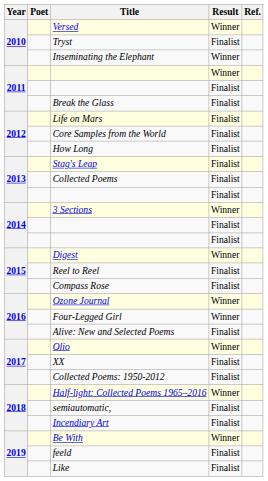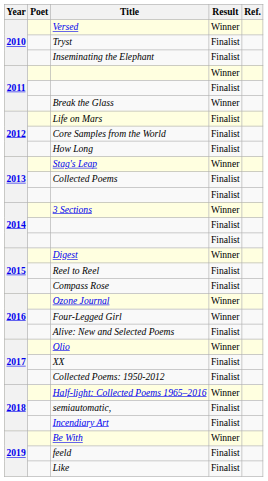 <table class="wikitable sortable mw-collapsible">
 <tr>
 <th>Year</th>
 <th>Poet</th>
 <th>Title</th>
 <th>Result</th>
 <th>Ref.</th>
 </tr>
 <tr style=background-color:lightyellow;>
 <th rowspan="3"><a href='#'>2010</a></th>
 <td></td>
 <td><em><a href='#'>Versed</a></em></td>
 <td>Winner</td>
 <td></td>
 </tr>
 <tr>
 <td></td>
 <td><em>Tryst</em></td>
 <td>Finalist</td>
 <td></td>
 </tr>
 <tr>
 <td></td>
 <td><em>Inseminating the Elephant</em></td>
-<td>Winner</td>
+<td>Finalist</td>
 <td></td>
 </tr>
 <tr style=background-color:lightyellow;>
 <th rowspan="3"><a href='#'>2011</a></th>
 <td></td>
 <td><em></em></td>
 <td>Winner</td>
 <td></td>
 </tr>
 <tr>
 <td></td>
 <td><em></em></td>
 <td>Finalist</td>
 <td></td>
 </tr>
 <tr>
 <td></td>
 <td><em>Break the Glass</em></td>
-<td>Finalist</td>
+<td>Winner</td>
 <td></td>
 </tr>
 <tr style=background-color:lightyellow;>
 <th rowspan="3"><a href='#'>2012</a></th>
 <td></td>
 <td><em>Life on Mars</em></td>
 <td>Finalist</td>
 <td></td>
 </tr>
 <tr>
 <td></td>
 <td><em>Core Samples from the World</em></td>
 <td>Finalist</td>
 <td></td>
 </tr>
 <tr>
 <td></td>
 <td><em>How Long</em></td>
 <td>Finalist</td>
 <td></td>
 </tr>
 <tr style=background-color:lightyellow;>
 <th rowspan="3"><a href='#'>2013</a></th>
 <td></td>
 <td><em><a href='#'>Stag's Leap</a></em></td>
-<td>Finalist</td>
+<td>Winner</td>
 <td></td>
 </tr>
 <tr>
 <td></td>
 <td><em>Collected Poems</em></td>
 <td>Finalist</td>
 <td></td>
 </tr>
 <tr>
 <td></td>
 <td><em></em></td>
 <td>Finalist</td>
 <td></td>
 </tr>
 <tr style=background-color:lightyellow;>
 <th rowspan="3"><a href='#'>2014</a></th>
 <td></td>
 <td><em><a href='#'>3 Sections</a></em></td>
 <td>Winner</td>
 <td></td>
 </tr>
 <tr>
 <td></td>
 <td><em></em></td>
 <td>Finalist</td>
 <td></td>
 </tr>
 <tr>
 <td></td>
 <td><em></em></td>
 <td>Finalist</td>
 <td></td>
 </tr>
 <tr style=background-color:lightyellow;>
 <th rowspan="3"><a href='#'>2015</a></th>
 <td></td>
 <td><em><a href='#'>Digest</a></em></td>
 <td>Winner</td>
 <td></td>
 </tr>
 <tr>
 <td></td>
 <td><em>Reel to Reel</em></td>
 <td>Finalist</td>
 <td></td>
 </tr>
 <tr>
 <td></td>
 <td><em>Compass Rose</em></td>
 <td>Finalist</td>
 <td></td>
 </tr>
 <tr style=background-color:lightyellow;>
 <th rowspan="3"><a href='#'>2016</a></th>
 <td></td>
 <td><em><a href='#'>Ozone Journal</a></em></td>
 <td>Winner</td>
 <td></td>
 </tr>
 <tr>
 <td></td>
 <td><em>Four-Legged Girl</em></td>
 <td>Winner</td>
 <td></td>
 </tr>
 <tr>
 <td></td>
 <td><em>Alive: New and Selected Poems</em></td>
 <td>Finalist</td>
 <td></td>
 </tr>
 <tr style=background-color:lightyellow;>
 <th rowspan="3"><a href='#'>2017</a></th>
 <td></td>
 <td><em><a href='#'>Olio</a></em></td>
 <td>Winner</td>
 <td></td>
 </tr>
 <tr>
 <td></td>
 <td><em>XX</em></td>
 <td>Finalist</td>
 <td></td>
 </tr>
 <tr>
 <td></td>
 <td><em>Collected Poems: 1950-2012</em></td>
 <td>Finalist</td>
 <td></td>
 </tr>
 <tr style=background-color:lightyellow;>
 <th rowspan="3"><a href='#'>2018</a></th>
 <td></td>
 <td><em><a href='#'>Half-light: Collected Poems 1965–2016</a></em></td>
 <td>Winner</td>
 <td></td>
 </tr>
 <tr>
 <td></td>
 <td><em>semiautomatic,</em></td>
 <td>Finalist</td>
 <td></td>
 </tr>
 <tr>
 <td></td>
 <td><em><a href='#'>Incendiary Art</a></em></td>
 <td>Finalist</td>
 <td></td>
 </tr>
 <tr style=background-color:lightyellow;>
 <th rowspan="3"><a href='#'>2019</a></th>
 <td></td>
 <td><em><a href='#'>Be With</a></em></td>
 <td>Winner</td>
 <td></td>
 </tr>
 <tr>
 <td></td>
 <td><em>feeld</em></td>
 <td>Finalist</td>
 <td></td>
 </tr>
 <tr>
 <td></td>
 <td><em>Like</em></td>
 <td>Finalist</td>
 <td></td>
 </tr>
 </table>
